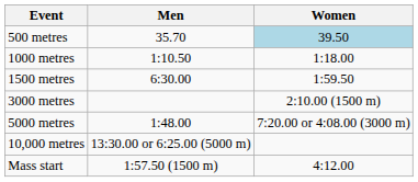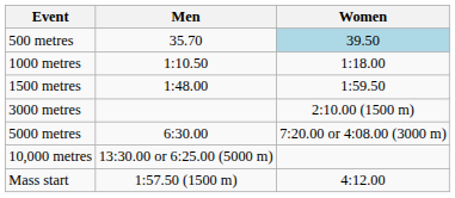 <table class = "wikitable">
 <tr>
 <th>Event</th>
 <th>Men</th>
 <th>Women</th>
 </tr>
 <tr>
 <td>500 metres</td>
 <td align=center>35.70</td>
 <td align=center style="background: lightblue;">39.50</td>
 </tr>
 <tr>
 <td>1000 metres</td>
 <td align=center>1:10.50</td>
 <td align=center>1:18.00</td>
 </tr>
 <tr>
 <td>1500 metres</td>
-<td align=center>6:30.00</td>
+<td align=center>1:48.00</td>
 <td align=center>1:59.50</td>
 </tr>
 <tr>
 <td>3000 metres</td>
 <td></td>
 <td align=center>2:10.00 (1500 m)</td>
 </tr>
 <tr>
 <td>5000 metres</td>
-<td align=center>1:48.00</td>
+<td align=center>6:30.00</td>
 <td align=center>7:20.00 or 4:08.00 (3000 m)</td>
 </tr>
 <tr>
 <td>10,000 metres</td>
 <td align=center>13:30.00 or 6:25.00 (5000 m)</td>
 <td></td>
 </tr>
 <tr>
 <td>Mass start</td>
 <td align=center>1:57.50 (1500 m)</td>
 <td align=center>4:12.00</td>
 </tr>
 </table>
